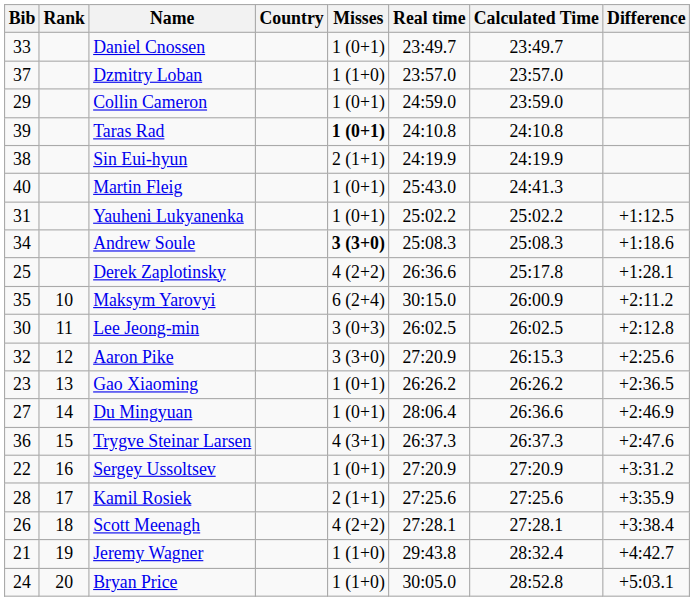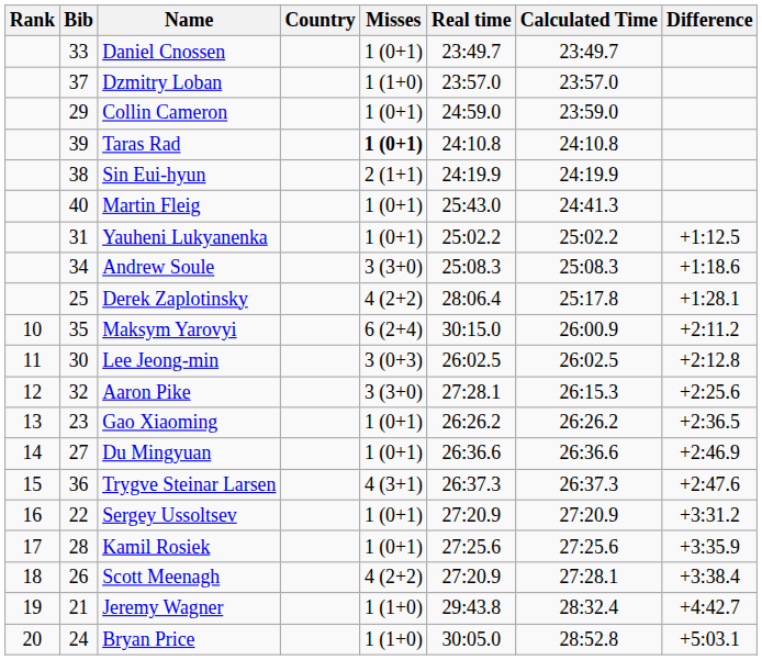 <table class="wikitable sortable" style="text-align:center">
 <tr>
+<th>Rank</th>
 <th>Bib</th>
-<th>Rank</th>
 <th>Name</th>
 <th>Country</th>
 <th>Misses</th>
 <th>Real time</th>
 <th>Calculated Time</th>
 <th>Difference</th>
 </tr>
 <tr>
+<td></td>
 <td>33</td>
-<td></td>
 <td align="left"><a href='#'>Daniel Cnossen</a></td>
 <td align="left"></td>
 <td>1 (0+1)</td>
 <td>23:49.7</td>
 <td>23:49.7</td>
 <td></td>
 </tr>
 <tr>
+<td></td>
 <td>37</td>
-<td></td>
 <td align="left"><a href='#'>Dzmitry Loban</a></td>
 <td align="left"></td>
 <td>1 (1+0)</td>
 <td>23:57.0</td>
 <td>23:57.0</td>
 <td></td>
 </tr>
 <tr>
+<td></td>
 <td>29</td>
-<td></td>
 <td align="left"><a href='#'>Collin Cameron</a></td>
 <td align="left"></td>
 <td>1 (0+1)</td>
 <td>24:59.0</td>
 <td>23:59.0</td>
 <td></td>
 </tr>
 <tr>
+<td></td>
 <td>39</td>
-<td></td>
 <td align="left"><a href='#'>Taras Rad</a></td>
 <td align="left"></td>
 <td><strong>1 (0+1)</strong></td>
 <td>24:10.8</td>
 <td>24:10.8</td>
 <td></td>
 </tr>
 <tr>
+<td></td>
 <td>38</td>
-<td></td>
 <td align="left"><a href='#'>Sin Eui-hyun</a></td>
 <td align="left"></td>
 <td>2 (1+1)</td>
 <td>24:19.9</td>
 <td>24:19.9</td>
 <td></td>
 </tr>
 <tr>
+<td></td>
 <td>40</td>
-<td></td>
 <td align="left"><a href='#'>Martin Fleig</a></td>
 <td align="left"></td>
 <td>1 (0+1)</td>
 <td>25:43.0</td>
 <td>24:41.3</td>
 <td></td>
 </tr>
 <tr>
+<td></td>
 <td>31</td>
-<td></td>
 <td align="left"><a href='#'>Yauheni Lukyanenka</a></td>
 <td align="left"></td>
 <td>1 (0+1)</td>
 <td>25:02.2</td>
 <td>25:02.2</td>
 <td>+1:12.5</td>
 </tr>
 <tr>
+<td></td>
 <td>34</td>
-<td></td>
 <td align="left"><a href='#'>Andrew Soule</a></td>
 <td align="left"></td>
-<td><strong>3 (3+0)</strong></td>
+<td>3 (3+0)</td>
 <td>25:08.3</td>
 <td>25:08.3</td>
 <td>+1:18.6</td>
 </tr>
 <tr>
+<td></td>
 <td>25</td>
-<td></td>
 <td align="left"><a href='#'>Derek Zaplotinsky</a></td>
 <td align="left"></td>
 <td>4 (2+2)</td>
-<td>26:36.6</td>
+<td>28:06.4</td>
 <td>25:17.8</td>
 <td>+1:28.1</td>
 </tr>
 <tr>
+<td>10</td>
 <td>35</td>
-<td>10</td>
 <td align="left"><a href='#'>Maksym Yarovyi</a></td>
 <td align="left"></td>
 <td>6 (2+4)</td>
 <td>30:15.0</td>
 <td>26:00.9</td>
 <td>+2:11.2</td>
 </tr>
 <tr>
+<td>11</td>
 <td>30</td>
-<td>11</td>
 <td align="left"><a href='#'>Lee Jeong-min</a></td>
 <td align="left"></td>
 <td>3 (0+3)</td>
 <td>26:02.5</td>
 <td>26:02.5</td>
 <td>+2:12.8</td>
 </tr>
 <tr>
+<td>12</td>
 <td>32</td>
-<td>12</td>
 <td align="left"><a href='#'>Aaron Pike</a></td>
 <td align="left"></td>
 <td>3 (3+0)</td>
-<td>27:20.9</td>
+<td>27:28.1</td>
 <td>26:15.3</td>
 <td>+2:25.6</td>
 </tr>
 <tr>
+<td>13</td>
 <td>23</td>
-<td>13</td>
 <td align="left"><a href='#'>Gao Xiaoming</a></td>
 <td align="left"></td>
 <td>1 (0+1)</td>
 <td>26:26.2</td>
 <td>26:26.2</td>
 <td>+2:36.5</td>
 </tr>
 <tr>
+<td>14</td>
 <td>27</td>
-<td>14</td>
 <td align="left"><a href='#'>Du Mingyuan</a></td>
 <td align="left"></td>
 <td>1 (0+1)</td>
-<td>28:06.4</td>
+<td>26:36.6</td>
 <td>26:36.6</td>
 <td>+2:46.9</td>
 </tr>
 <tr>
+<td>15</td>
 <td>36</td>
-<td>15</td>
 <td align="left"><a href='#'>Trygve Steinar Larsen</a></td>
 <td align="left"></td>
 <td>4 (3+1)</td>
 <td>26:37.3</td>
 <td>26:37.3</td>
 <td>+2:47.6</td>
 </tr>
 <tr>
+<td>16</td>
 <td>22</td>
-<td>16</td>
 <td align="left"><a href='#'>Sergey Ussoltsev</a></td>
 <td align="left"></td>
 <td>1 (0+1)</td>
 <td>27:20.9</td>
 <td>27:20.9</td>
 <td>+3:31.2</td>
 </tr>
 <tr>
+<td>17</td>
 <td>28</td>
-<td>17</td>
 <td align="left"><a href='#'>Kamil Rosiek</a></td>
 <td align="left"></td>
-<td>2 (1+1)</td>
+<td>1 (0+1)</td>
 <td>27:25.6</td>
 <td>27:25.6</td>
 <td>+3:35.9</td>
 </tr>
 <tr>
+<td>18</td>
 <td>26</td>
-<td>18</td>
 <td align="left"><a href='#'>Scott Meenagh</a></td>
 <td align="left"></td>
 <td>4 (2+2)</td>
-<td>27:28.1</td>
+<td>27:20.9</td>
 <td>27:28.1</td>
 <td>+3:38.4</td>
 </tr>
 <tr>
+<td>19</td>
 <td>21</td>
-<td>19</td>
 <td align="left"><a href='#'>Jeremy Wagner</a></td>
 <td align="left"></td>
 <td>1 (1+0)</td>
 <td>29:43.8</td>
 <td>28:32.4</td>
 <td>+4:42.7</td>
 </tr>
 <tr>
+<td>20</td>
 <td>24</td>
-<td>20</td>
 <td align="left"><a href='#'>Bryan Price</a></td>
 <td align="left"></td>
 <td>1 (1+0)</td>
 <td>30:05.0</td>
 <td>28:52.8</td>
 <td>+5:03.1</td>
 </tr>
 </table>
